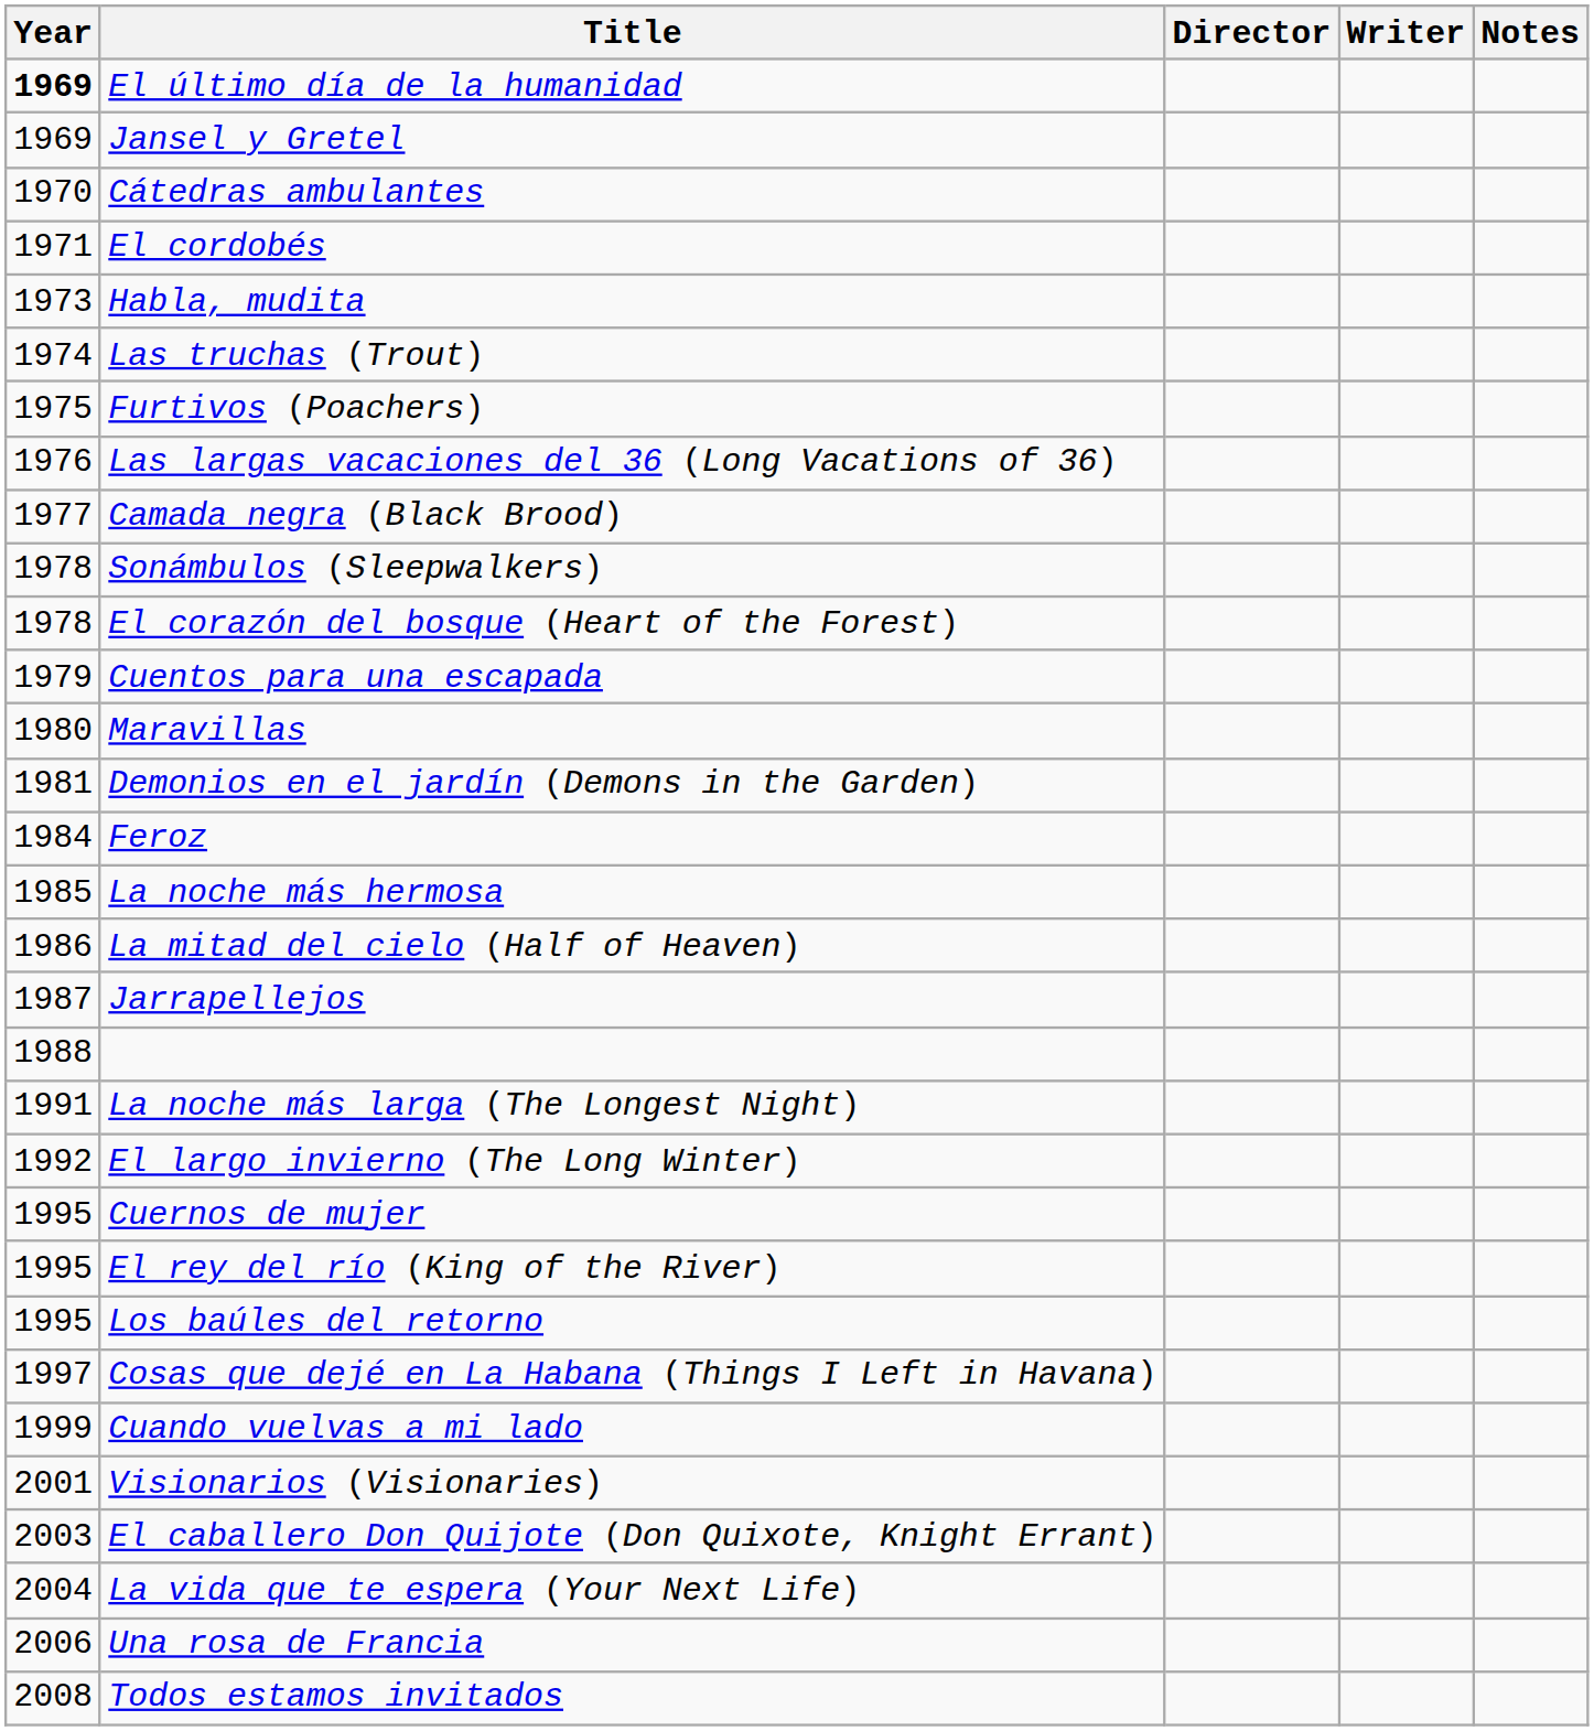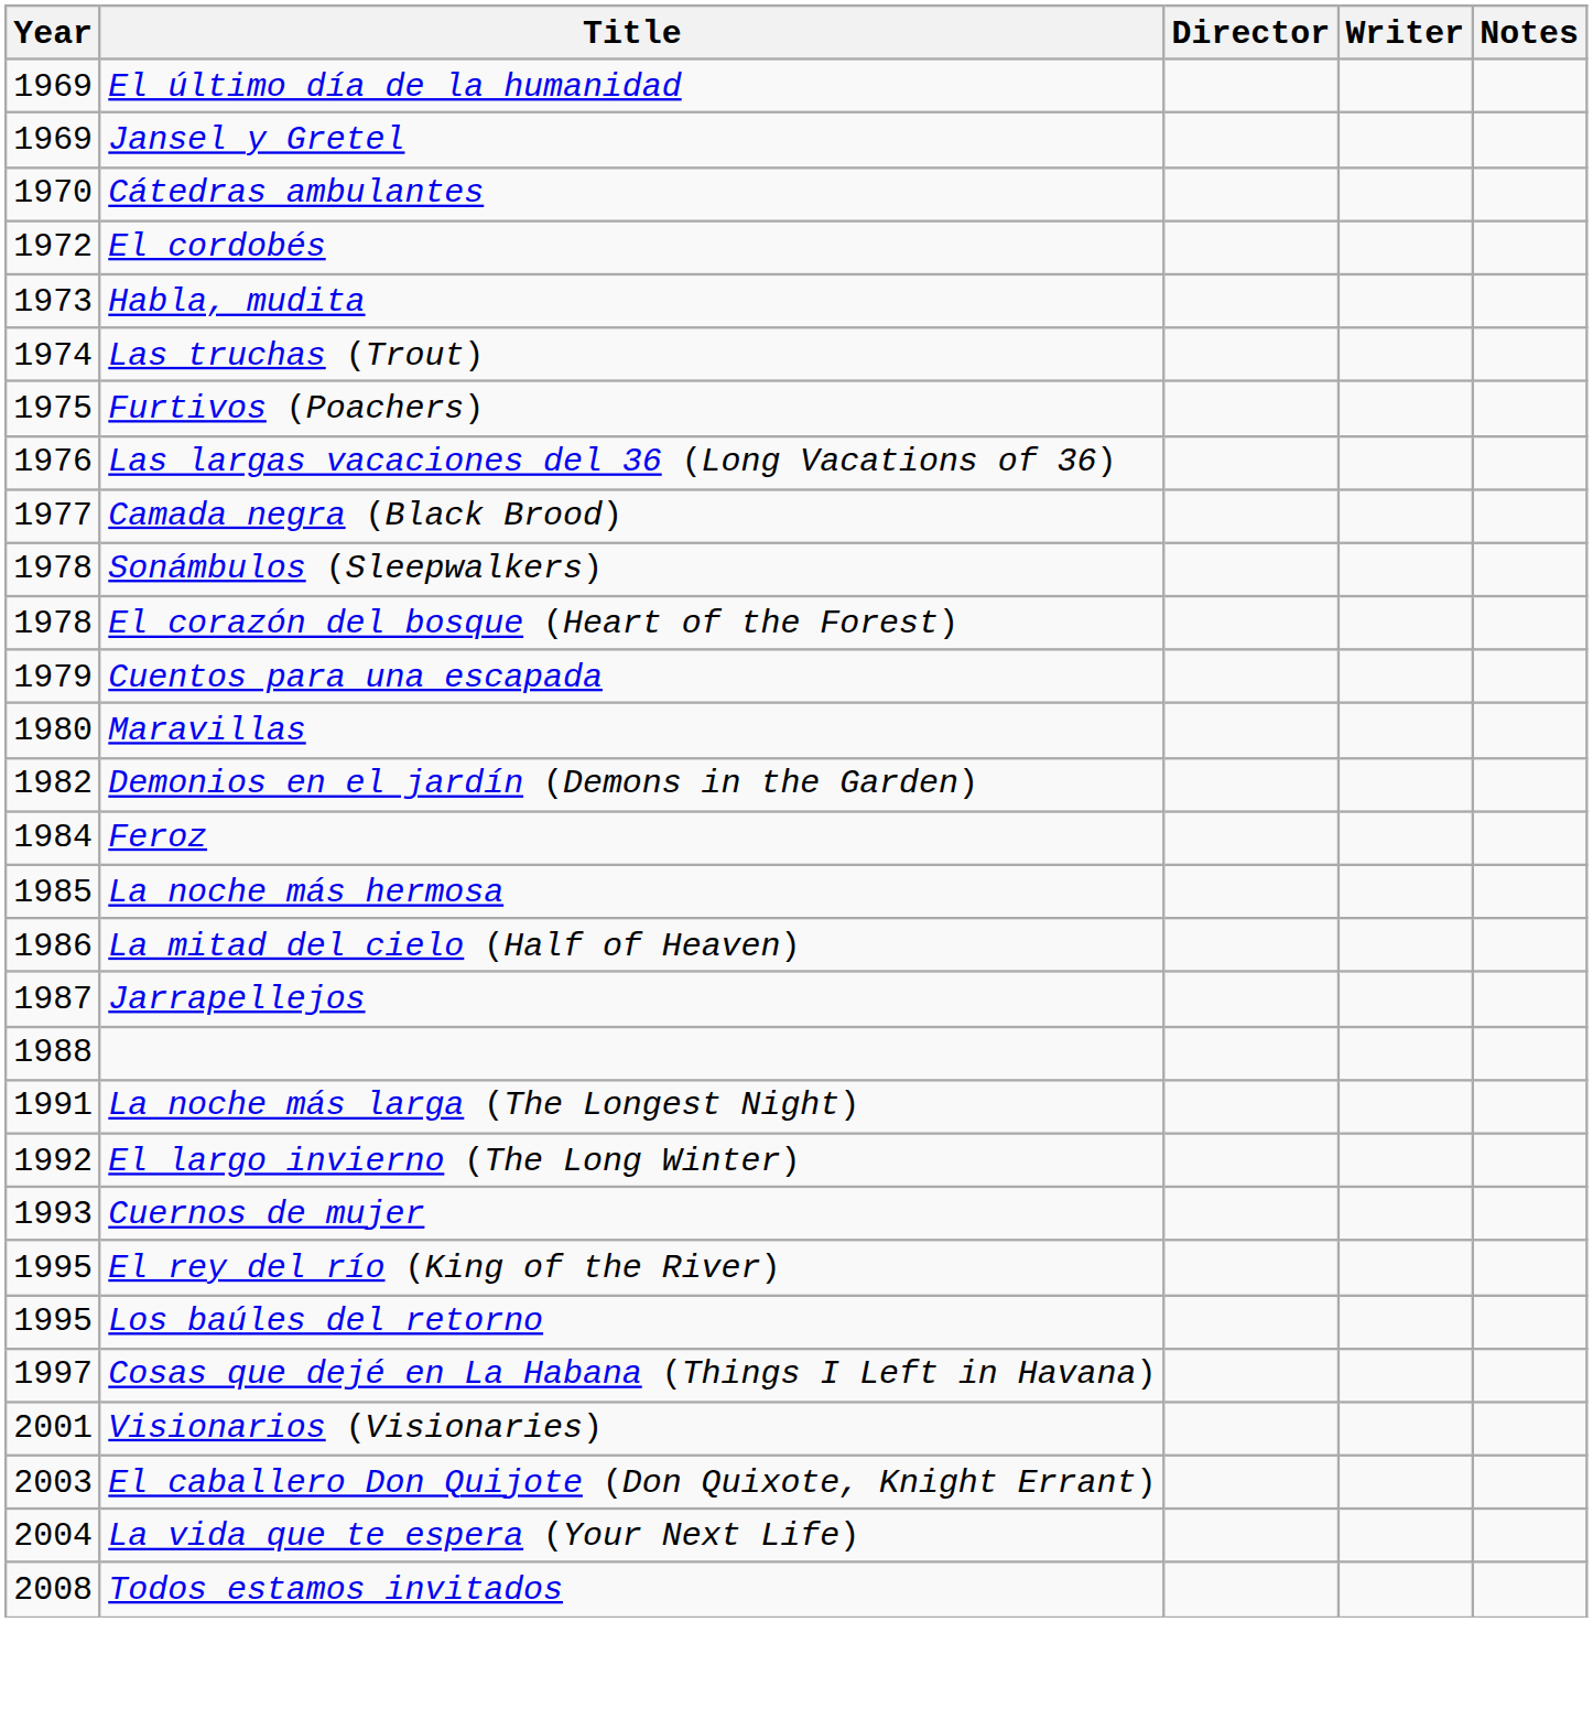 <table class="wikitable sortable">
 <tr>
 <th>Year</th>
 <th>Title</th>
 <th>Director</th>
 <th>Writer</th>
 <th class="unsortable">Notes</th>
 </tr>
 <tr>
-<td><strong>1969</strong></td>
+<td>1969</td>
 <td><em><a href='#'>El último día de la humanidad</a></em></td>
 <td></td>
 <td></td>
 <td></td>
 </tr>
 <tr>
 <td>1969</td>
 <td><em><a href='#'>Jansel y Gretel</a></em></td>
 <td></td>
 <td></td>
 <td></td>
 </tr>
 <tr>
 <td>1970</td>
 <td><em><a href='#'>Cátedras ambulantes</a></em></td>
 <td></td>
 <td></td>
 <td></td>
 </tr>
 <tr>
-<td>1971</td>
+<td>1972</td>
 <td><em><a href='#'>El cordobés</a></em></td>
 <td></td>
 <td></td>
 <td></td>
 </tr>
 <tr>
 <td>1973</td>
 <td><em><a href='#'>Habla, mudita</a></em></td>
 <td></td>
 <td></td>
 <td></td>
 </tr>
 <tr>
 <td>1974</td>
 <td><em><a href='#'>Las truchas</a></em> (<em>Trout</em>)</td>
 <td></td>
 <td></td>
 <td></td>
 </tr>
 <tr>
 <td>1975</td>
 <td><em><a href='#'>Furtivos</a></em> (<em>Poachers</em>)</td>
 <td></td>
 <td></td>
 <td></td>
 </tr>
 <tr>
 <td>1976</td>
 <td><em><a href='#'>Las largas vacaciones del 36</a></em> (<em>Long Vacations of 36</em>)</td>
 <td></td>
 <td></td>
 <td></td>
 </tr>
 <tr>
 <td>1977</td>
 <td><em><a href='#'>Camada negra</a></em> (<em>Black Brood</em>)</td>
 <td></td>
 <td></td>
 <td></td>
 </tr>
 <tr>
 <td>1978</td>
 <td><em><a href='#'>Sonámbulos</a></em> (<em>Sleepwalkers</em>)</td>
 <td></td>
 <td></td>
 <td></td>
 </tr>
 <tr>
 <td>1978</td>
 <td><em><a href='#'>El corazón del bosque</a></em> (<em>Heart of the Forest</em>)</td>
 <td></td>
 <td></td>
 <td></td>
 </tr>
 <tr>
 <td>1979</td>
 <td><em><a href='#'>Cuentos para una escapada</a></em></td>
 <td></td>
 <td></td>
 <td></td>
 </tr>
 <tr>
 <td>1980</td>
 <td><em><a href='#'>Maravillas</a></em></td>
 <td></td>
 <td></td>
 <td></td>
 </tr>
 <tr>
-<td>1981</td>
+<td>1982</td>
 <td><em><a href='#'>Demonios en el jardín</a></em> (<em>Demons in the Garden</em>)</td>
 <td></td>
 <td></td>
 <td></td>
 </tr>
 <tr>
 <td>1984</td>
 <td><em><a href='#'>Feroz</a></em></td>
 <td></td>
 <td></td>
 <td></td>
 </tr>
 <tr>
 <td>1985</td>
 <td><em><a href='#'>La noche más hermosa</a></em></td>
 <td></td>
 <td></td>
 <td></td>
 </tr>
 <tr>
 <td>1986</td>
 <td><em><a href='#'>La mitad del cielo</a></em> (<em>Half of Heaven</em>)</td>
 <td></td>
 <td></td>
 <td></td>
 </tr>
 <tr>
 <td>1987</td>
 <td><em><a href='#'>Jarrapellejos</a></em></td>
 <td></td>
 <td></td>
 </tr>
 <tr>
 <td>1988</td>
 <td><em></em></td>
 <td></td>
 <td></td>
 <td></td>
 </tr>
 <tr>
 <td>1991</td>
 <td><em><a href='#'>La noche más larga</a></em> (<em>The Longest Night</em>)</td>
 <td></td>
 <td></td>
 <td></td>
 </tr>
 <tr>
 <td>1992</td>
 <td><em><a href='#'>El largo invierno</a></em> (<em>The Long Winter</em>)</td>
 <td></td>
 <td></td>
 <td></td>
 </tr>
 <tr>
-<td>1995</td>
+<td>1993</td>
 <td><em><a href='#'>Cuernos de mujer</a></em></td>
 <td></td>
 <td></td>
 <td></td>
 </tr>
 <tr>
 <td>1995</td>
 <td><em><a href='#'>El rey del río</a></em> (<em>King of the River</em>)</td>
 <td></td>
 <td></td>
 <td></td>
 </tr>
 <tr>
 <td>1995</td>
 <td><em><a href='#'>Los baúles del retorno</a></em></td>
 <td></td>
 <td></td>
 <td></td>
 </tr>
 <tr>
 <td>1997</td>
 <td><em><a href='#'>Cosas que dejé en La Habana</a></em> (<em>Things I Left in Havana</em>)</td>
 <td></td>
 <td></td>
 <td></td>
 </tr>
 <tr>
-<td>1999</td>
-<td><em><a href='#'>Cuando vuelvas a mi lado</a></em></td>
-<td></td>
-<td></td>
-<td></td>
-</tr>
-<tr>
 <td>2001</td>
 <td><em><a href='#'>Visionarios</a></em> (<em>Visionaries</em>)</td>
 <td></td>
 <td></td>
 <td></td>
 </tr>
 <tr>
 <td>2003</td>
 <td><em><a href='#'>El caballero Don Quijote</a></em> (<em>Don Quixote, Knight Errant</em>)</td>
 <td></td>
 <td></td>
 <td></td>
 </tr>
 <tr>
 <td>2004</td>
 <td><em><a href='#'>La vida que te espera</a></em> (<em>Your Next Life</em>)</td>
 <td></td>
 <td></td>
 <td></td>
 </tr>
 <tr>
-<td>2006</td>
-<td><em><a href='#'>Una rosa de Francia</a></em></td>
-<td></td>
-<td></td>
-<td></td>
-</tr>
-<tr>
 <td>2008</td>
 <td><em><a href='#'>Todos estamos invitados</a></em></td>
 <td></td>
 <td></td>
 <td></td>
 </tr>
 </table>
